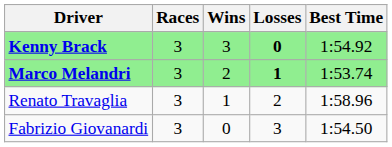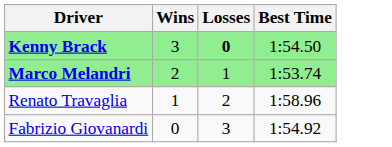 <table class="wikitable">
 <tr>
 <th>Driver</th>
-<th>Races</th>
 <th>Wins</th>
 <th>Losses</th>
 <th>Best Time</th>
 </tr>
 <tr style="background:lightgreen;">
 <td><strong> <a href='#'>Kenny Brack</a></strong></td>
 <td align=center>3</td>
-<td align=center>3</td>
 <td align=center><strong>0</strong></td>
-<td align=center>1:54.92</td>
+<td align=center>1:54.50</td>
 </tr>
 <tr style="background:lightgreen;">
 <td><strong> <a href='#'>Marco Melandri</a></strong></td>
-<td align=center>3</td>
 <td align=center>2</td>
-<td align=center><strong>1</strong></td>
+<td align=center>1</td>
 <td align=center>1:53.74</td>
 </tr>
 <tr>
 <td> <a href='#'>Renato Travaglia</a></td>
-<td align=center>3</td>
 <td align=center>1</td>
 <td align=center>2</td>
 <td align=center>1:58.96</td>
 </tr>
 <tr>
 <td> <a href='#'>Fabrizio Giovanardi</a></td>
-<td align=center>3</td>
 <td align=center>0</td>
 <td align=center>3</td>
-<td align=center>1:54.50</td>
+<td align=center>1:54.92</td>
 </tr>
 </table>
